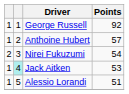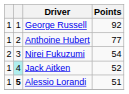 <table class="wikitable" style="font-size: 85%;">
 <tr>
 <th></th>
 <th></th>
 <th>Driver</th>
 <th>Points</th>
 </tr>
 <tr>
 <td> 1</td>
 <td align="center">1</td>
 <td> <a href='#'>George Russell</a></td>
 <td align="right">92</td>
 </tr>
 <tr>
 <td> 1</td>
 <td align="center">2</td>
 <td> <a href='#'>Anthoine Hubert</a></td>
-<td align="right">57</td>
+<td align="right">77</td>
 </tr>
 <tr>
 <td> 2</td>
 <td align="center">3</td>
 <td> <a href='#'>Nirei Fukuzumi</a></td>
 <td align="right">54</td>
 </tr>
 <tr>
 <td> 1</td>
 <td align="center" style="background: paleturquoise;">4</td>
 <td> <a href='#'>Jack Aitken</a></td>
-<td align="right">53</td>
+<td align="right">52</td>
 </tr>
 <tr>
 <td> 1</td>
-<td align="center">5</td>
+<td align="center"><strong>5</strong></td>
 <td> <a href='#'>Alessio Lorandi</a></td>
 <td align="right">51</td>
 </tr>
 <tr>
 </tr>
 </table>
